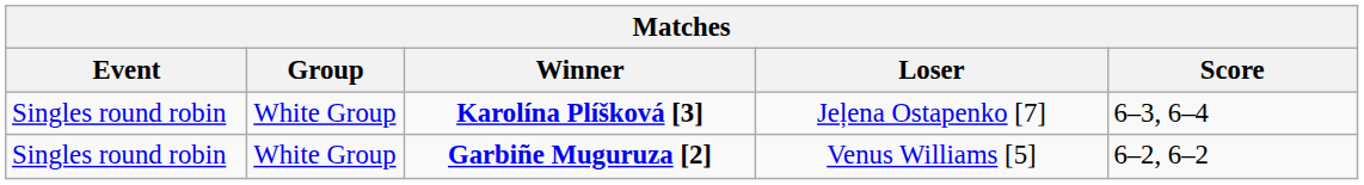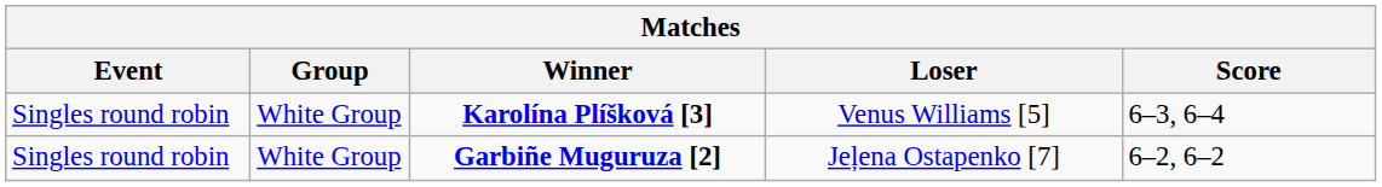 <table class="wikitable collapsible uncollapsed" style="margin:1em auto;">
 <tr>
 <th colspan=6>Matches</th>
 </tr>
 <tr>
 <th style="width:135px;">Event</th>
 <th style="width:85px;">Group</th>
 <th style="width:200px;">Winner</th>
 <th style="width:200px;">Loser</th>
 <th style="width:140px;">Score</th>
 </tr>
 <tr align=left>
 <td><a href='#'>Singles round robin</a></td>
 <td><a href='#'>White Group</a></td>
 <td align=center> <strong><a href='#'>Karolína Plíšková</a> [3]</strong></td>
-<td align=center> <a href='#'>Jeļena Ostapenko</a> [7]</td>
+<td align=center> <a href='#'>Venus Williams</a> [5]</td>
 <td>6–3, 6–4</td>
 </tr>
 <tr align=left>
 <td><a href='#'>Singles round robin</a></td>
 <td><a href='#'>White Group</a></td>
 <td align=center> <strong><a href='#'>Garbiñe Muguruza</a> [2]</strong></td>
-<td align=center> <a href='#'>Venus Williams</a> [5]</td>
+<td align=center> <a href='#'>Jeļena Ostapenko</a> [7]</td>
 <td>6–2, 6–2</td>
 </tr>
 </table>
